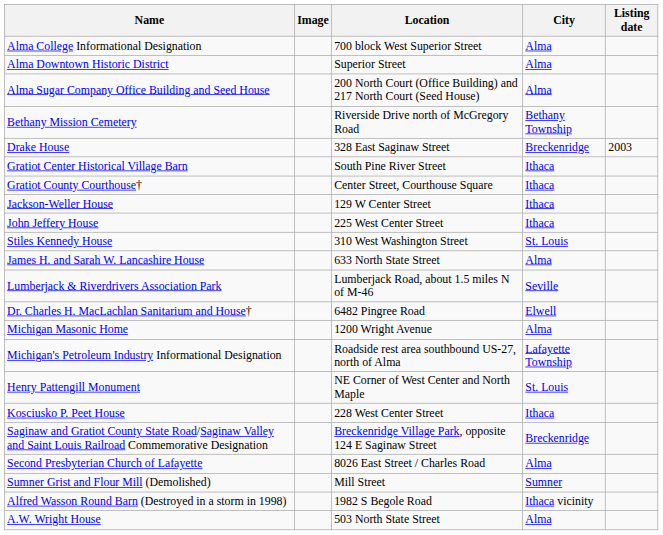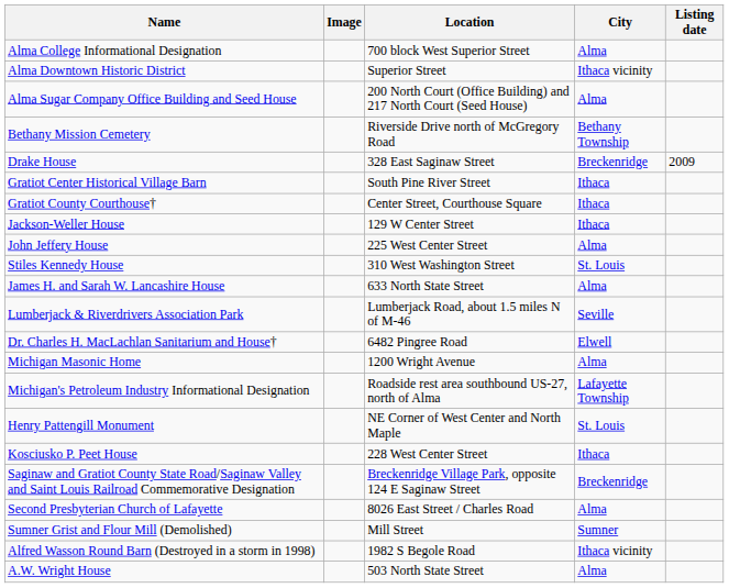 <table class="wikitable sortable" style="width:100%">
 <tr>
 <th>Name</th>
 <th>Image</th>
 <th>Location</th>
 <th>City</th>
 <th>Listing date</th>
 </tr>
 <tr>
 <td><a href='#'>Alma College</a> Informational Designation</td>
 <td></td>
 <td>700 block West Superior Street</td>
 <td><a href='#'>Alma</a></td>
 <td></td>
 </tr>
 <tr>
 <td><a href='#'>Alma Downtown Historic District</a></td>
 <td></td>
 <td>Superior Street</td>
-<td><a href='#'>Alma</a></td>
+<td><a href='#'>Ithaca</a> vicinity</td>
 <td></td>
 </tr>
 <tr>
 <td><a href='#'>Alma Sugar Company Office Building and Seed House</a></td>
 <td></td>
 <td>200 North Court (Office Building) and 217 North Court (Seed House)</td>
 <td><a href='#'>Alma</a></td>
 <td></td>
 </tr>
 <tr>
 <td><a href='#'>Bethany Mission Cemetery</a></td>
 <td></td>
 <td>Riverside Drive north of McGregory Road</td>
 <td><a href='#'>Bethany Township</a></td>
 <td></td>
 </tr>
 <tr>
 <td><a href='#'>Drake House</a></td>
 <td></td>
 <td>328 East Saginaw Street</td>
 <td><a href='#'>Breckenridge</a></td>
-<td>2003</td>
+<td>2009</td>
 </tr>
 <tr>
 <td><a href='#'>Gratiot Center Historical Village Barn</a></td>
 <td></td>
 <td>South Pine River Street</td>
 <td><a href='#'>Ithaca</a></td>
 <td></td>
 </tr>
 <tr>
 <td><a href='#'>Gratiot County Courthouse</a>†</td>
 <td></td>
 <td>Center Street, Courthouse Square</td>
 <td><a href='#'>Ithaca</a></td>
 <td></td>
 </tr>
 <tr>
 <td><a href='#'>Jackson-Weller House</a></td>
 <td></td>
 <td>129 W Center Street</td>
 <td><a href='#'>Ithaca</a></td>
 <td></td>
 </tr>
 <tr>
 <td><a href='#'>John Jeffery House</a></td>
 <td></td>
 <td>225 West Center Street</td>
-<td><a href='#'>Ithaca</a></td>
+<td><a href='#'>Alma</a></td>
 <td></td>
 </tr>
 <tr>
 <td><a href='#'>Stiles Kennedy House</a></td>
 <td></td>
 <td>310 West Washington Street</td>
 <td><a href='#'>St. Louis</a></td>
 <td></td>
 </tr>
 <tr>
 <td><a href='#'>James H. and Sarah W. Lancashire House</a></td>
 <td></td>
 <td>633 North State Street</td>
 <td><a href='#'>Alma</a></td>
 <td></td>
 </tr>
 <tr>
 <td><a href='#'>Lumberjack & Riverdrivers Association Park</a></td>
 <td></td>
 <td>Lumberjack Road, about 1.5 miles N of M-46</td>
 <td><a href='#'>Seville</a></td>
 <td></td>
 </tr>
 <tr>
 <td><a href='#'>Dr. Charles H. MacLachlan Sanitarium and House</a>†</td>
 <td></td>
 <td>6482 Pingree Road</td>
 <td><a href='#'>Elwell</a></td>
 <td></td>
 </tr>
 <tr>
 <td><a href='#'>Michigan Masonic Home</a></td>
 <td></td>
 <td>1200 Wright Avenue</td>
 <td><a href='#'>Alma</a></td>
 <td></td>
 </tr>
 <tr>
 <td><a href='#'>Michigan's Petroleum Industry</a> Informational Designation</td>
 <td></td>
 <td>Roadside rest area southbound US-27, north of Alma</td>
 <td><a href='#'>Lafayette Township</a></td>
 <td></td>
 </tr>
 <tr>
 <td><a href='#'>Henry Pattengill Monument</a></td>
 <td></td>
 <td>NE Corner of West Center and North Maple</td>
 <td><a href='#'>St. Louis</a></td>
 <td></td>
 </tr>
 <tr>
 <td><a href='#'>Kosciusko P. Peet House</a></td>
 <td></td>
 <td>228 West Center Street</td>
 <td><a href='#'>Ithaca</a></td>
 <td></td>
 </tr>
 <tr>
 <td><a href='#'>Saginaw and Gratiot County State Road</a>/<a href='#'>Saginaw Valley and Saint Louis Railroad</a> Commemorative Designation</td>
 <td></td>
 <td><a href='#'>Breckenridge Village Park</a>, opposite 124 E Saginaw Street</td>
 <td><a href='#'>Breckenridge</a></td>
 <td></td>
 </tr>
 <tr>
 <td><a href='#'>Second Presbyterian Church of Lafayette</a></td>
 <td></td>
 <td>8026 East Street / Charles Road</td>
 <td><a href='#'>Alma</a></td>
 <td></td>
 </tr>
 <tr>
 <td><a href='#'>Sumner Grist and Flour Mill</a> (Demolished)</td>
 <td></td>
 <td>Mill Street</td>
 <td><a href='#'>Sumner</a></td>
 <td></td>
 </tr>
 <tr>
 <td><a href='#'>Alfred Wasson Round Barn</a> (Destroyed in a storm in 1998)</td>
 <td></td>
 <td>1982 S Begole Road</td>
 <td><a href='#'>Ithaca</a> vicinity</td>
 <td></td>
 </tr>
 <tr>
 <td><a href='#'>A.W. Wright House</a></td>
 <td></td>
 <td>503 North State Street</td>
 <td><a href='#'>Alma</a></td>
 <td></td>
 </tr>
 </table>
